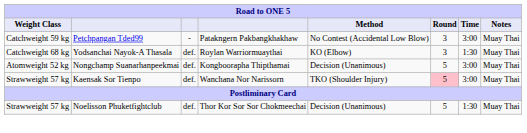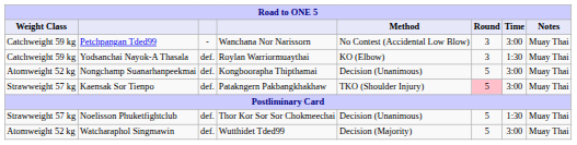 <table class="wikitable" style="font-size: 80%;">
 <tr>
 <th colspan="8" style="background-color: #ccf; color: #000080; text-align: center;"><strong>Road to ONE 5</strong></th>
 </tr>
 <tr>
 <th colspan="1" style="background-color: #E6E8FA; color: #000000; text-align: center;">Weight Class</th>
 <th colspan="1" style="background-color: #E6E8FA; color: #000000; text-align: center;"></th>
 <th colspan="1" style="background-color: #E6E8FA; color: #000000; text-align: center;"></th>
 <th colspan="1" style="background-color: #E6E8FA; color: #000000; text-align: center;"></th>
 <th colspan="1" style="background-color: #E6E8FA; color: #000000; text-align: center;">Method</th>
 <th colspan="1" style="background-color: #E6E8FA; color: #000000; text-align: center;">Round</th>
 <th colspan="1" style="background-color: #E6E8FA; color: #000000; text-align: center;">Time</th>
 <th colspan="1" style="background-color: #E6E8FA; color: #000000; text-align: center;">Notes</th>
 </tr>
 <tr>
 <td>Catchweight 59 kg</td>
 <td> <a href='#'>Petchpangan Tded99</a></td>
 <td align=center>-</td>
-<td> Patakngern Pakbangkhakhaw</td>
+<td> Wanchana Nor Narissorn</td>
 <td>No Contest (Accidental Low Blow)</td>
 <td align=center>3</td>
 <td align=center>3:00</td>
 <td>Muay Thai</td>
 </tr>
 <tr>
-<td>Catchweight 68 kg</td>
+<td>Catchweight 59 kg</td>
 <td> Yodsanchai Nayok-A Thasala</td>
 <td>def.</td>
 <td> Roylan Warriormuaythai</td>
 <td>KO (Elbow)</td>
 <td align=center>3</td>
 <td align=center>1:30</td>
 <td>Muay Thai</td>
 </tr>
 <tr>
 <td>Atomweight 52 kg</td>
 <td> Nongchamp Suanarhanpeekmai</td>
 <td>def.</td>
 <td> Kongboorapha Thipthamai</td>
 <td>Decision (Unanimous)</td>
 <td align=center>5</td>
 <td align=center>3:00</td>
 <td>Muay Thai</td>
 </tr>
 <tr>
 <td>Strawweight 57 kg</td>
 <td> Kaensak Sor Tienpo</td>
 <td>def.</td>
-<td> Wanchana Nor Narissorn</td>
+<td> Patakngern Pakbangkhakhaw</td>
 <td>TKO (Shoulder Injury)</td>
 <td align=center style="background: pink;">5</td>
 <td align=center>3:00</td>
 <td>Muay Thai</td>
 </tr>
 <tr>
 <th colspan="8" style="background-color: #ccf; color: #000080; text-align: center;"><strong>Postliminary Card</strong></th>
 </tr>
 <tr>
 <td>Strawweight 57 kg</td>
 <td> Noelisson Phuketfightclub</td>
 <td>def.</td>
 <td> Thor Kor Sor Sor Chokmeechai</td>
 <td>Decision (Unanimous)</td>
 <td align=center>5</td>
 <td align=center>1:30</td>
 <td>Muay Thai</td>
 </tr>
+<tr>
+<td>Atomweight 52 kg</td>
+<td> Watcharaphol Singmawin</td>
+<td>def.</td>
+<td> Wutthidet Tded99</td>
+<td>Decision (Majority)</td>
+<td align=center>5</td>
+<td align=center>3:00</td>
+<td>Muay Thai</td>
+</tr>
 </table>
